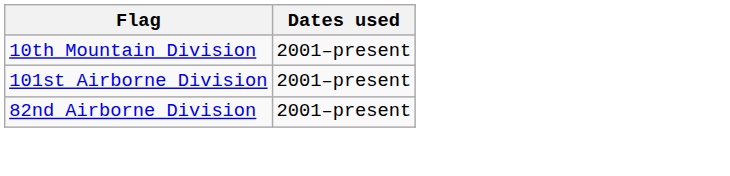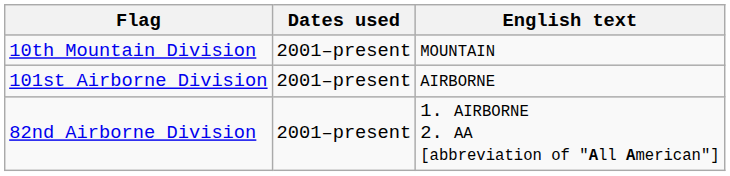 <table class="wikitable sortable">
 <tr>
 <th>Flag</th>
 <th>Dates used</th>
+<th>English text</th>
 </tr>
 <tr>
 <td> <a href='#'>10th Mountain Division</a></td>
 <td>2001–present</td>
+<td><small>MOUNTAIN</small></td>
 </tr>
 <tr>
 <td> <a href='#'>101st Airborne Division</a></td>
 <td>2001–present</td>
+<td><small>AIRBORNE</small></td>
 </tr>
 <tr>
 <td> <a href='#'>82nd Airborne Division</a></td>
 <td>2001–present</td>
+<td>1. <small>AIRBORNE</small><br>2. <small>AA</small><br><small>[abbreviation of "<strong>A</strong>ll <strong>A</strong>merican"]</small></td>
 </tr>
 </table>
